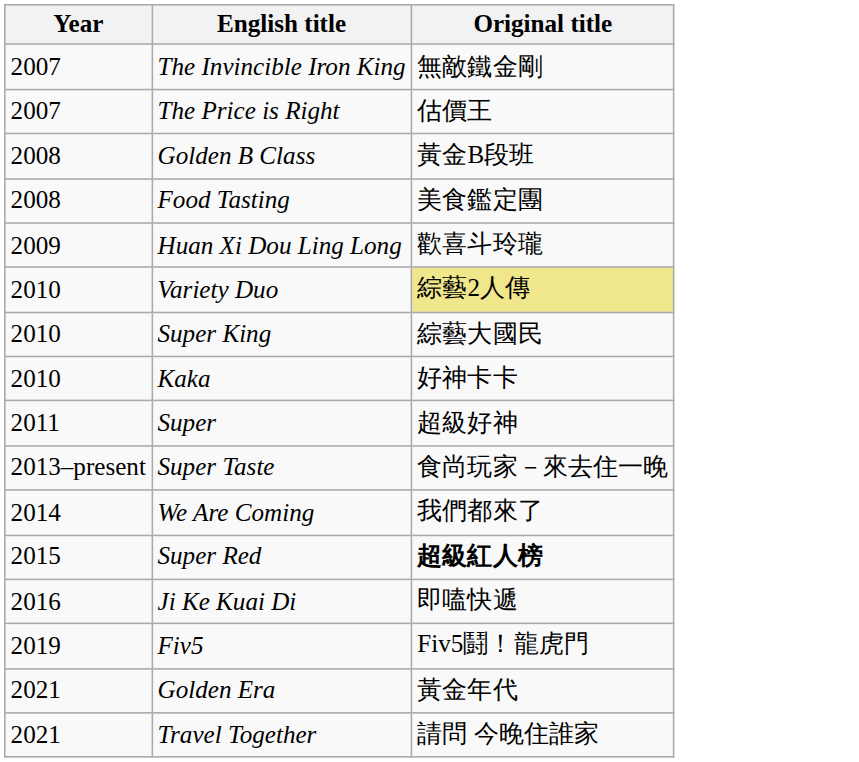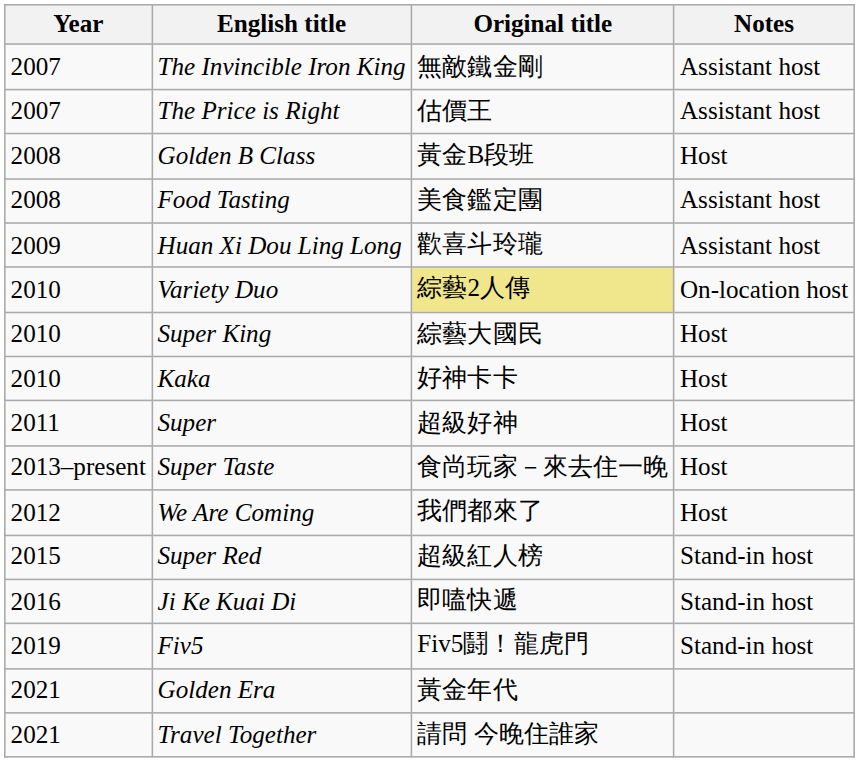 <table class="wikitable sortable">
 <tr>
 <th>Year</th>
 <th>English title</th>
 <th>Original title</th>
+<th class="unsortable">Notes</th>
 </tr>
 <tr>
 <td>2007</td>
 <td><em>The Invincible Iron King</em></td>
 <td>無敵鐵金剛</td>
+<td>Assistant host</td>
 </tr>
 <tr>
 <td>2007</td>
 <td><em>The Price is Right</em></td>
 <td>估價王</td>
+<td>Assistant host</td>
 </tr>
 <tr>
 <td>2008</td>
 <td><em>Golden B Class</em></td>
 <td>黃金B段班</td>
+<td>Host</td>
 </tr>
 <tr>
 <td>2008</td>
 <td><em>Food Tasting</em></td>
 <td>美食鑑定團</td>
+<td>Assistant host</td>
 </tr>
 <tr>
 <td>2009</td>
 <td><em>Huan Xi Dou Ling Long</em></td>
 <td>歡喜斗玲瓏</td>
+<td>Assistant host</td>
 </tr>
 <tr>
 <td>2010</td>
 <td><em>Variety Duo</em></td>
 <td style="background: khaki;">綜藝2人傳</td>
+<td>On-location host</td>
 </tr>
 <tr>
 <td>2010</td>
 <td><em>Super King</em></td>
 <td>綜藝大國民</td>
+<td>Host</td>
 </tr>
 <tr>
 <td>2010</td>
 <td><em>Kaka</em></td>
 <td>好神卡卡</td>
+<td>Host</td>
 </tr>
 <tr>
 <td>2011</td>
 <td><em>Super</em></td>
 <td>超級好神</td>
+<td>Host</td>
 </tr>
 <tr>
 <td>2013–present</td>
 <td><em>Super Taste</em></td>
 <td>食尚玩家－來去住一晚</td>
+<td>Host</td>
 </tr>
 <tr>
-<td>2014</td>
+<td>2012</td>
 <td><em>We Are Coming</em></td>
 <td>我們都來了</td>
+<td>Host</td>
 </tr>
 <tr>
 <td>2015</td>
 <td><em>Super Red</em></td>
-<td><strong>超級紅人榜</strong></td>
+<td>超級紅人榜</td>
+<td>Stand-in host</td>
 </tr>
 <tr>
 <td>2016</td>
 <td><em>Ji Ke Kuai Di</em></td>
 <td>即嗑快遞</td>
+<td>Stand-in host</td>
 </tr>
 <tr>
 <td>2019</td>
 <td><em>Fiv5</em></td>
 <td>Fiv5鬪！龍虎門</td>
+<td>Stand-in host</td>
 </tr>
 <tr>
 <td>2021</td>
 <td><em>Golden Era</em></td>
 <td>黃金年代</td>
+<td></td>
 </tr>
 <tr>
 <td>2021</td>
 <td><em>Travel Together</em></td>
 <td>請問 今晚住誰家</td>
+<td></td>
 </tr>
 </table>
